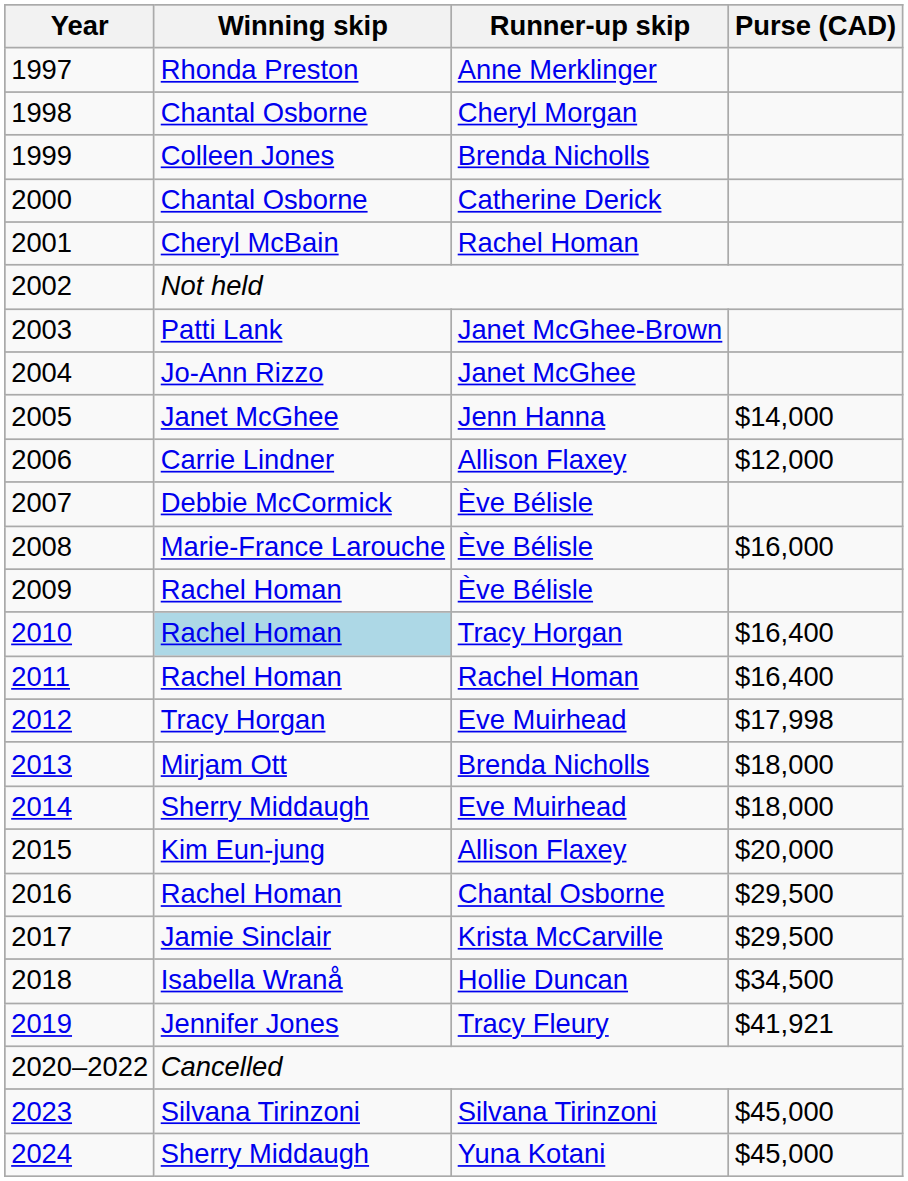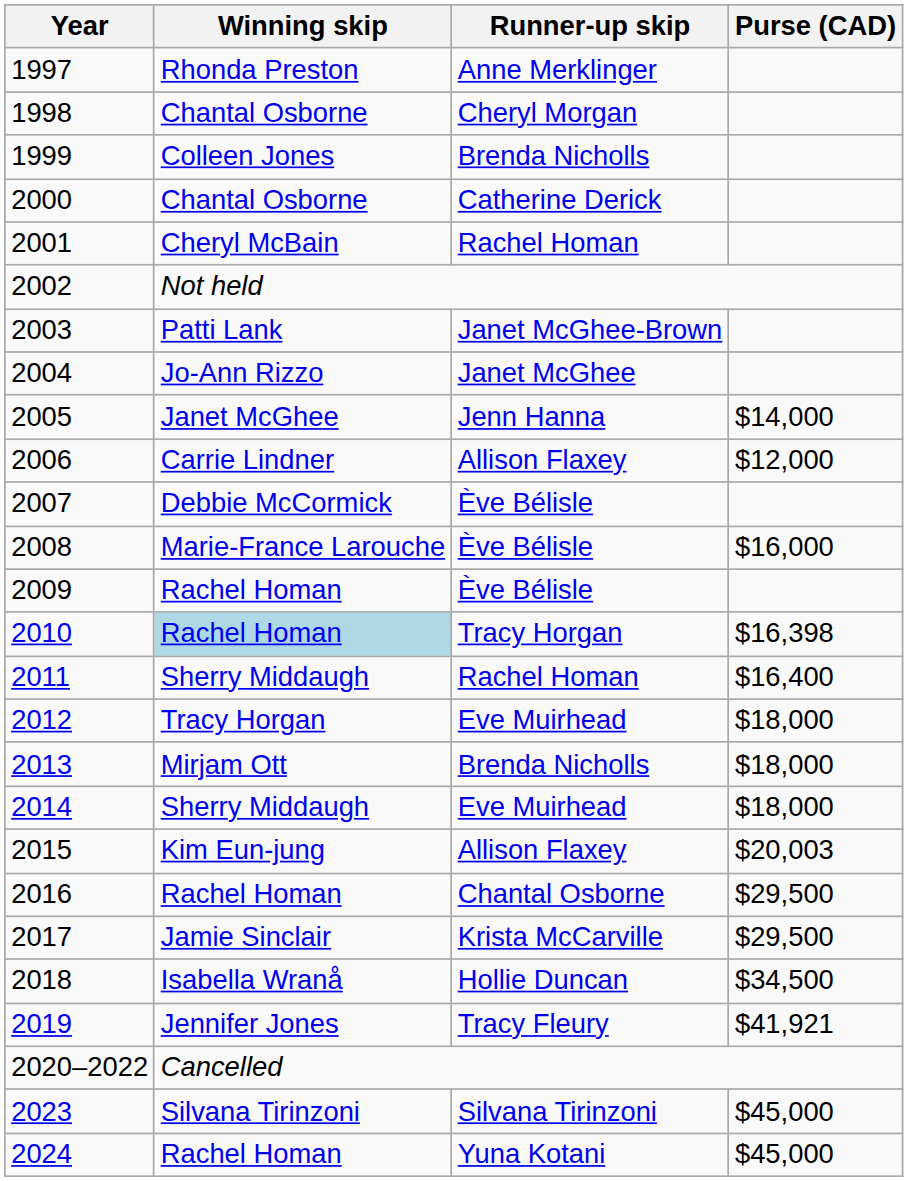 <table class="wikitable">
 <tr>
 <th scope="col">Year</th>
 <th scope="col">Winning skip</th>
 <th scope="col">Runner-up skip</th>
 <th scope="col">Purse (CAD)</th>
 </tr>
 <tr>
 <td>1997</td>
 <td> <a href='#'>Rhonda Preston</a></td>
 <td> <a href='#'>Anne Merklinger</a></td>
 <td></td>
 </tr>
 <tr>
 <td>1998</td>
 <td> <a href='#'>Chantal Osborne</a></td>
 <td> <a href='#'>Cheryl Morgan</a></td>
 <td></td>
 </tr>
 <tr>
 <td>1999</td>
 <td> <a href='#'>Colleen Jones</a></td>
 <td> <a href='#'>Brenda Nicholls</a></td>
 <td></td>
 </tr>
 <tr>
 <td>2000</td>
 <td> <a href='#'>Chantal Osborne</a></td>
 <td> <a href='#'>Catherine Derick</a></td>
 <td></td>
 </tr>
 <tr>
 <td>2001</td>
 <td> <a href='#'>Cheryl McBain</a></td>
 <td> <a href='#'>Rachel Homan</a></td>
 <td></td>
 </tr>
 <tr>
 <td>2002</td>
 <td colspan="3"><em>Not held</em></td>
 </tr>
 <tr>
 <td>2003</td>
 <td> <a href='#'>Patti Lank</a></td>
 <td> <a href='#'>Janet McGhee-Brown</a></td>
 <td></td>
 </tr>
 <tr>
 <td>2004</td>
 <td> <a href='#'>Jo-Ann Rizzo</a></td>
 <td> <a href='#'>Janet McGhee</a></td>
 <td></td>
 </tr>
 <tr>
 <td>2005</td>
 <td> <a href='#'>Janet McGhee</a></td>
 <td> <a href='#'>Jenn Hanna</a></td>
 <td>$14,000</td>
 </tr>
 <tr>
 <td>2006</td>
 <td> <a href='#'>Carrie Lindner</a></td>
 <td> <a href='#'>Allison Flaxey</a></td>
 <td>$12,000</td>
 </tr>
 <tr>
 <td>2007</td>
 <td> <a href='#'>Debbie McCormick</a></td>
 <td> <a href='#'>Ève Bélisle</a></td>
 <td></td>
 </tr>
 <tr>
 <td>2008</td>
 <td> <a href='#'>Marie-France Larouche</a></td>
 <td> <a href='#'>Ève Bélisle</a></td>
 <td>$16,000</td>
 </tr>
 <tr>
 <td>2009</td>
 <td> <a href='#'>Rachel Homan</a></td>
 <td> <a href='#'>Ève Bélisle</a></td>
 <td></td>
 </tr>
 <tr>
 <td><a href='#'>2010</a></td>
 <td style="background: lightblue;"> <a href='#'>Rachel Homan</a></td>
 <td> <a href='#'>Tracy Horgan</a></td>
-<td>$16,400</td>
+<td>$16,398</td>
 </tr>
 <tr>
 <td><a href='#'>2011</a></td>
-<td> <a href='#'>Rachel Homan</a></td>
+<td> <a href='#'>Sherry Middaugh</a></td>
 <td> <a href='#'>Rachel Homan</a></td>
 <td>$16,400</td>
 </tr>
 <tr>
 <td><a href='#'>2012</a></td>
 <td> <a href='#'>Tracy Horgan</a></td>
 <td> <a href='#'>Eve Muirhead</a></td>
-<td>$17,998</td>
+<td>$18,000</td>
 </tr>
 <tr>
 <td><a href='#'>2013</a></td>
 <td> <a href='#'>Mirjam Ott</a></td>
 <td> <a href='#'>Brenda Nicholls</a></td>
 <td>$18,000</td>
 </tr>
 <tr>
 <td><a href='#'>2014</a></td>
 <td> <a href='#'>Sherry Middaugh</a></td>
 <td> <a href='#'>Eve Muirhead</a></td>
 <td>$18,000</td>
 </tr>
 <tr>
 <td>2015</td>
 <td> <a href='#'>Kim Eun-jung</a></td>
 <td> <a href='#'>Allison Flaxey</a></td>
-<td>$20,000</td>
+<td>$20,003</td>
 </tr>
 <tr>
 <td>2016</td>
 <td> <a href='#'>Rachel Homan</a></td>
 <td> <a href='#'>Chantal Osborne</a></td>
 <td>$29,500</td>
 </tr>
 <tr>
 <td>2017</td>
 <td> <a href='#'>Jamie Sinclair</a></td>
 <td> <a href='#'>Krista McCarville</a></td>
 <td>$29,500</td>
 </tr>
 <tr>
 <td>2018</td>
 <td> <a href='#'>Isabella Wranå</a></td>
 <td> <a href='#'>Hollie Duncan</a></td>
 <td>$34,500</td>
 </tr>
 <tr>
 <td><a href='#'>2019</a></td>
 <td> <a href='#'>Jennifer Jones</a></td>
 <td> <a href='#'>Tracy Fleury</a></td>
 <td>$41,921</td>
 </tr>
 <tr>
 <td>2020–2022</td>
 <td colspan="3"><em>Cancelled</em></td>
 </tr>
 <tr>
 <td><a href='#'>2023</a></td>
 <td> <a href='#'>Silvana Tirinzoni</a></td>
 <td> <a href='#'>Silvana Tirinzoni</a></td>
 <td>$45,000</td>
 </tr>
 <tr>
 <td><a href='#'>2024</a></td>
-<td> <a href='#'>Sherry Middaugh</a></td>
+<td> <a href='#'>Rachel Homan</a></td>
 <td> <a href='#'>Yuna Kotani</a></td>
 <td>$45,000</td>
 </tr>
 </table>
